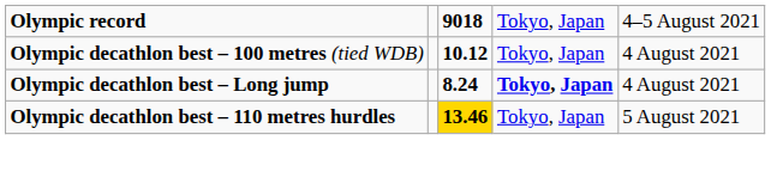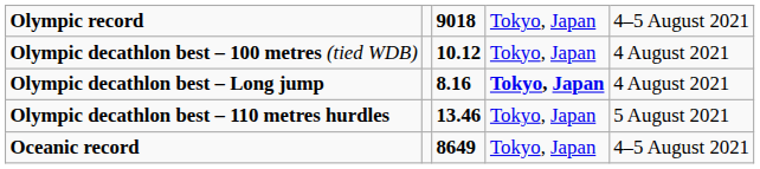 <table class="wikitable">
 <tr>
 <td><strong>Olympic record</strong></td>
 <td></td>
 <td><strong>9018</strong></td>
 <td><a href='#'>Tokyo</a>, <a href='#'>Japan</a></td>
 <td>4–5 August 2021</td>
 </tr>
 <tr>
 <td><strong>Olympic decathlon best – 100 metres</strong> <em>(tied WDB)</em></td>
 <td></td>
 <td><strong>10.12</strong></td>
 <td><a href='#'>Tokyo</a>, <a href='#'>Japan</a></td>
 <td>4 August 2021</td>
 </tr>
 <tr>
 <td><strong>Olympic decathlon best – Long jump</strong></td>
 <td></td>
-<td><strong>8.24</strong></td>
+<td><strong>8.16</strong></td>
 <td><strong><a href='#'>Tokyo</a>, <a href='#'>Japan</a></strong></td>
 <td>4 August 2021</td>
 </tr>
 <tr>
 <td><strong>Olympic decathlon best – 110 metres hurdles</strong></td>
 <td></td>
-<td style="background: gold;"><strong>13.46</strong></td>
+<td><strong>13.46</strong></td>
 <td><a href='#'>Tokyo</a>, <a href='#'>Japan</a></td>
 <td>5 August 2021</td>
 </tr>
+<tr>
+<td><strong>Oceanic record</strong></td>
+<td></td>
+<td><strong>8649</strong></td>
+<td><a href='#'>Tokyo</a>, <a href='#'>Japan</a></td>
+<td>4–5 August 2021</td>
+</tr>
 </table>
